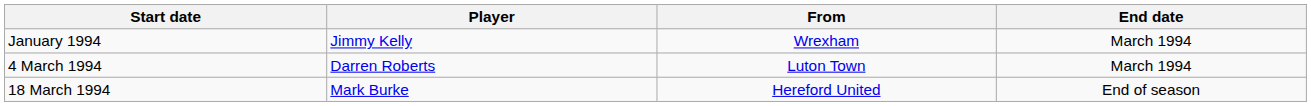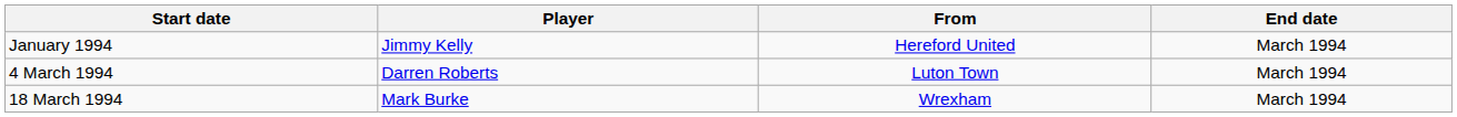 <table class="wikitable" style="text-align:center; font-size:95%;width:65%; text-align:left">
 <tr>
 <th><strong>Start date</strong></th>
 <th><strong>Player</strong></th>
 <th><strong>From</strong></th>
 <th><strong>End date</strong></th>
 </tr>
 <tr --->
 <td>January 1994</td>
 <td> <a href='#'>Jimmy Kelly</a></td>
-<td align="center"> <a href='#'>Wrexham</a></td>
+<td align="center"><a href='#'>Hereford United</a></td>
 <td align="center">March 1994</td>
 </tr>
 <tr --->
 <td>4 March 1994</td>
 <td> <a href='#'>Darren Roberts</a></td>
 <td align="center"><a href='#'>Luton Town</a></td>
 <td align="center">March 1994</td>
 </tr>
 <tr --->
 <td>18 March 1994</td>
 <td> <a href='#'>Mark Burke</a></td>
-<td align="center"><a href='#'>Hereford United</a></td>
-<td align="center">End of season</td>
+<td align="center"> <a href='#'>Wrexham</a></td>
+<td align="center">March 1994</td>
 </tr>
 </table>
